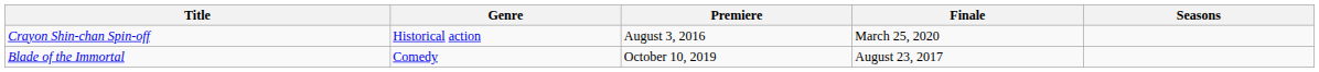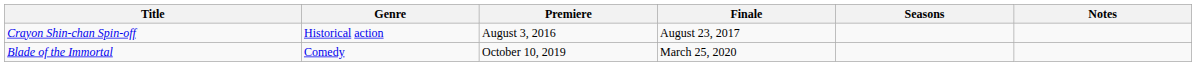 <table style="width:100%;" class="wikitable sortable">
 <tr>
 <th style="width:25%;">Title</th>
 <th style="width:15%;">Genre</th>
 <th style="width:15%;">Premiere</th>
 <th style="width:15%;">Finale</th>
 <th style="width:15%;">Seasons</th>
+<th style="width:15%;">Notes</th>
 </tr>
 <tr>
 <td><em><a href='#'>Crayon Shin-chan Spin-off</a></em></td>
 <td><a href='#'>Historical</a> <a href='#'>action</a></td>
 <td>August 3, 2016</td>
-<td>March 25, 2020</td>
+<td>August 23, 2017</td>
+<td></td>
 <td></td>
 </tr>
 <tr>
 <td><em><a href='#'>Blade of the Immortal</a></em></td>
 <td><a href='#'>Comedy</a></td>
 <td>October 10, 2019</td>
-<td>August 23, 2017</td>
+<td>March 25, 2020</td>
+<td></td>
 <td></td>
 </tr>
 </table>
